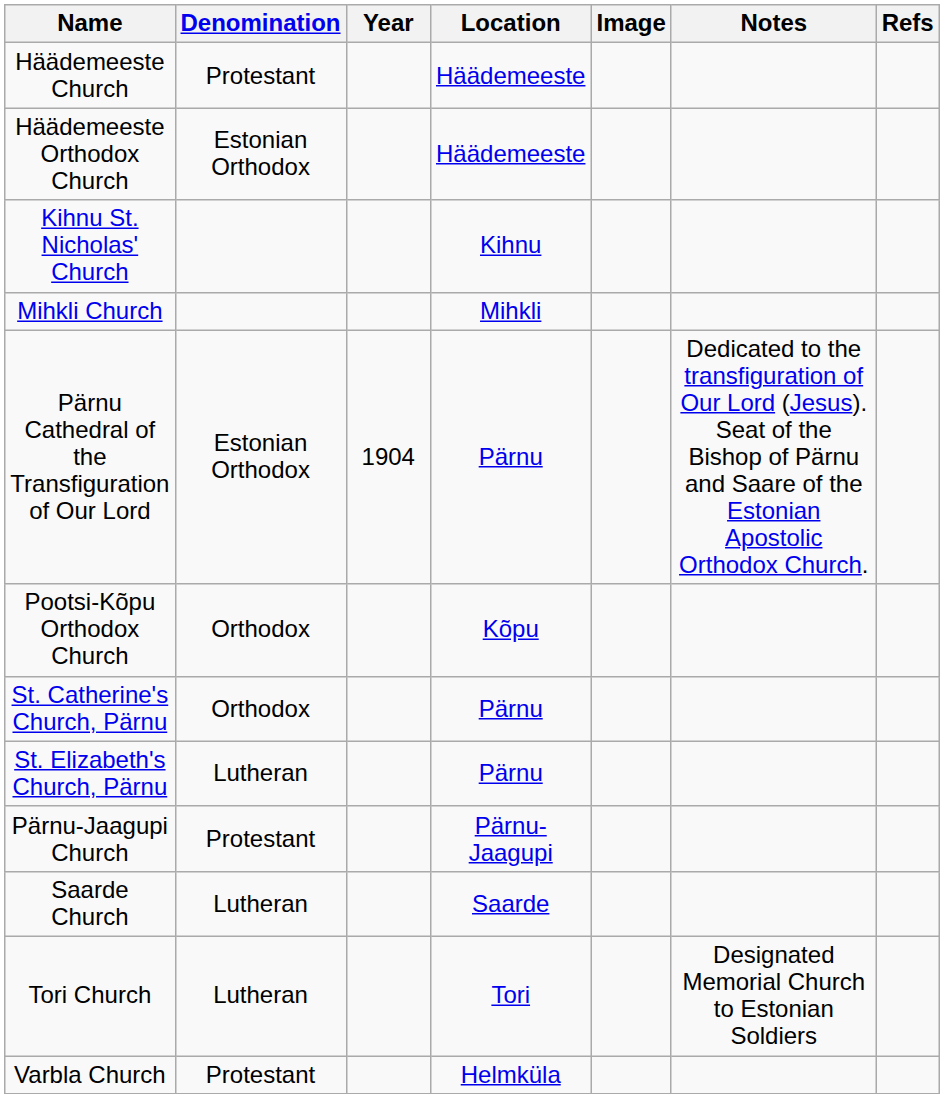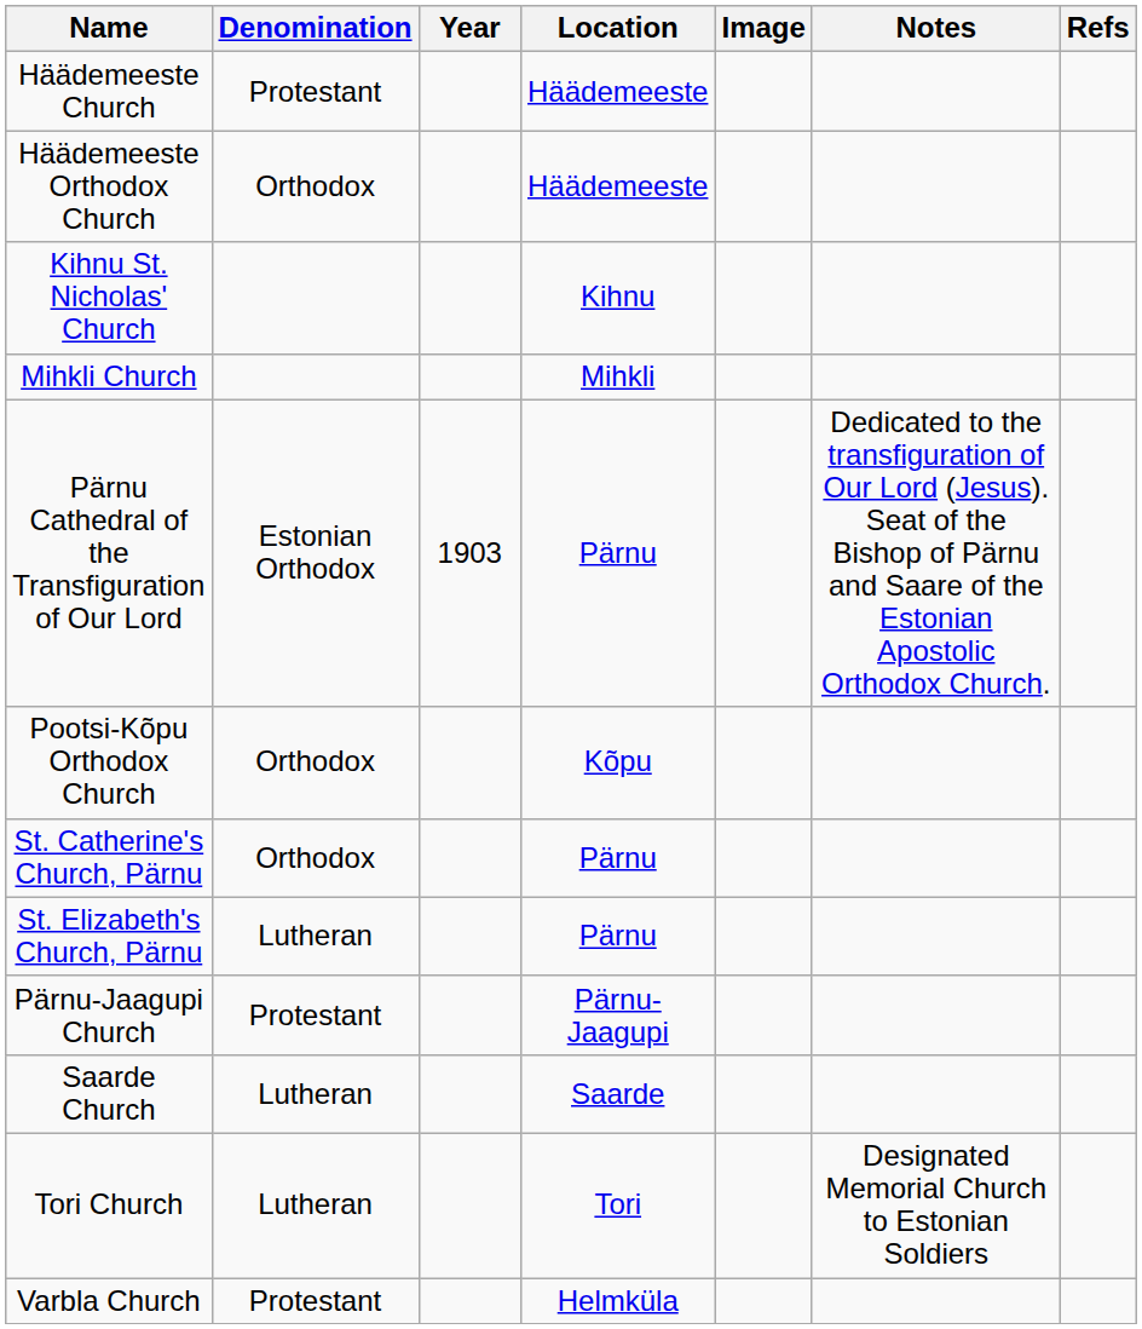 <table class="wikitable sortable" style="width:100%; text-align: center">
 <tr>
 <th width = 12%>Name</th>
 <th width = 11%><a href='#'>Denomination</a></th>
 <th width = 11%>Year</th>
 <th width = 15%>Location</th>
 <th width =  2% class="unsortable">Image</th>
 <th width = 26% class="unsortable">Notes</th>
 <th width =  2% class="unsortable">Refs</th>
 </tr>
 <tr>
 <td>Häädemeeste Church</td>
 <td>Protestant</td>
 <td></td>
 <td><a href='#'>Häädemeeste</a><br></td>
 <td></td>
 <td></td>
 <td></td>
 </tr>
 <tr>
 <td>Häädemeeste Orthodox Church</td>
-<td>Estonian Orthodox</td>
+<td>Orthodox</td>
 <td></td>
 <td><a href='#'>Häädemeeste</a></td>
 <td></td>
 <td></td>
 <td></td>
 </tr>
 <tr>
 <td><a href='#'>Kihnu St. Nicholas' Church</a></td>
 <td></td>
 <td></td>
 <td><a href='#'>Kihnu</a></td>
 <td></td>
 <td></td>
 <td></td>
 </tr>
 <tr>
 <td><a href='#'>Mihkli Church</a></td>
 <td></td>
 <td></td>
 <td><a href='#'>Mihkli</a></td>
 <td></td>
 <td></td>
 <td></td>
 </tr>
 <tr>
 <td>Pärnu Cathedral of the Transfiguration of Our Lord</td>
 <td>Estonian Orthodox</td>
-<td>1904</td>
+<td>1903</td>
 <td><a href='#'>Pärnu</a><br></td>
 <td></td>
 <td>Dedicated to the <a href='#'>transfiguration of Our Lord</a> (<a href='#'>Jesus</a>).<br>Seat of the Bishop of Pärnu and Saare of the <a href='#'>Estonian Apostolic Orthodox Church</a>.</td>
 <td></td>
 </tr>
 <tr>
 <td>Pootsi-Kõpu Orthodox Church</td>
 <td>Orthodox</td>
 <td></td>
 <td><a href='#'>Kõpu</a></td>
 <td></td>
 <td></td>
 <td></td>
 </tr>
 <tr>
 <td><a href='#'>St. Catherine's Church, Pärnu</a></td>
 <td>Orthodox</td>
 <td></td>
 <td><a href='#'>Pärnu</a><br></td>
 <td></td>
 <td></td>
 <td></td>
 </tr>
 <tr>
 <td><a href='#'>St. Elizabeth's Church, Pärnu</a></td>
 <td>Lutheran</td>
 <td></td>
 <td><a href='#'>Pärnu</a><br></td>
 <td></td>
 <td></td>
 <td></td>
 </tr>
 <tr>
 <td>Pärnu-Jaagupi Church</td>
 <td>Protestant</td>
 <td></td>
 <td><a href='#'>Pärnu-Jaagupi</a><br></td>
 <td></td>
 <td></td>
 <td></td>
 </tr>
 <tr>
 <td>Saarde Church</td>
 <td>Lutheran</td>
 <td></td>
 <td><a href='#'>Saarde</a><br></td>
 <td></td>
 <td></td>
 <td></td>
 </tr>
 <tr>
 <td>Tori Church</td>
 <td>Lutheran</td>
 <td></td>
 <td><a href='#'>Tori</a><br></td>
 <td></td>
 <td>Designated Memorial Church to Estonian Soldiers</td>
 <td></td>
 </tr>
 <tr>
 <td>Varbla Church</td>
 <td>Protestant</td>
 <td></td>
 <td><a href='#'>Helmküla</a><br></td>
 <td></td>
 <td></td>
 <td></td>
 </tr>
 <tr>
 </tr>
 </table>
